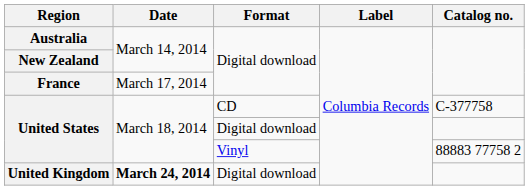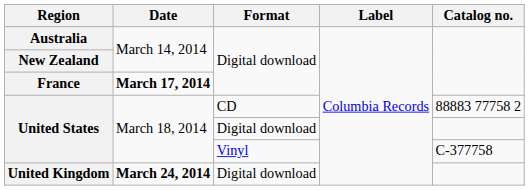 <table class="wikitable plainrowheaders">
 <tr>
 <th scope="col">Region</th>
 <th scope="col">Date</th>
 <th scope="col">Format</th>
 <th scope="col">Label</th>
 <th scope="col">Catalog no.</th>
 </tr>
 <tr>
 <th scope="row">Australia</th>
 <td rowspan="2">March 14, 2014</td>
 <td rowspan="3">Digital download</td>
 <td rowspan="7"><a href='#'>Columbia Records</a></td>
 <td rowspan="3"></td>
 </tr>
 <tr>
 <th scope="row">New Zealand</th>
 </tr>
 <tr>
 <th scope="row">France</th>
-<td>March 17, 2014</td>
+<td><strong>March 17, 2014</strong></td>
 </tr>
 <tr>
 <th scope="row" rowspan="3">United States</th>
 <td rowspan="3">March 18, 2014</td>
 <td>CD</td>
-<td>C-377758</td>
+<td>88883 77758 2</td>
 </tr>
 <tr>
 <td>Digital download</td>
 <td></td>
 </tr>
 <tr>
 <td><a href='#'>Vinyl</a></td>
-<td>88883 77758 2</td>
+<td>C-377758</td>
 </tr>
 <tr>
 <th scope="row">United Kingdom</th>
 <td><strong>March 24, 2014</strong></td>
 <td>Digital download</td>
 <td></td>
 </tr>
 </table>
